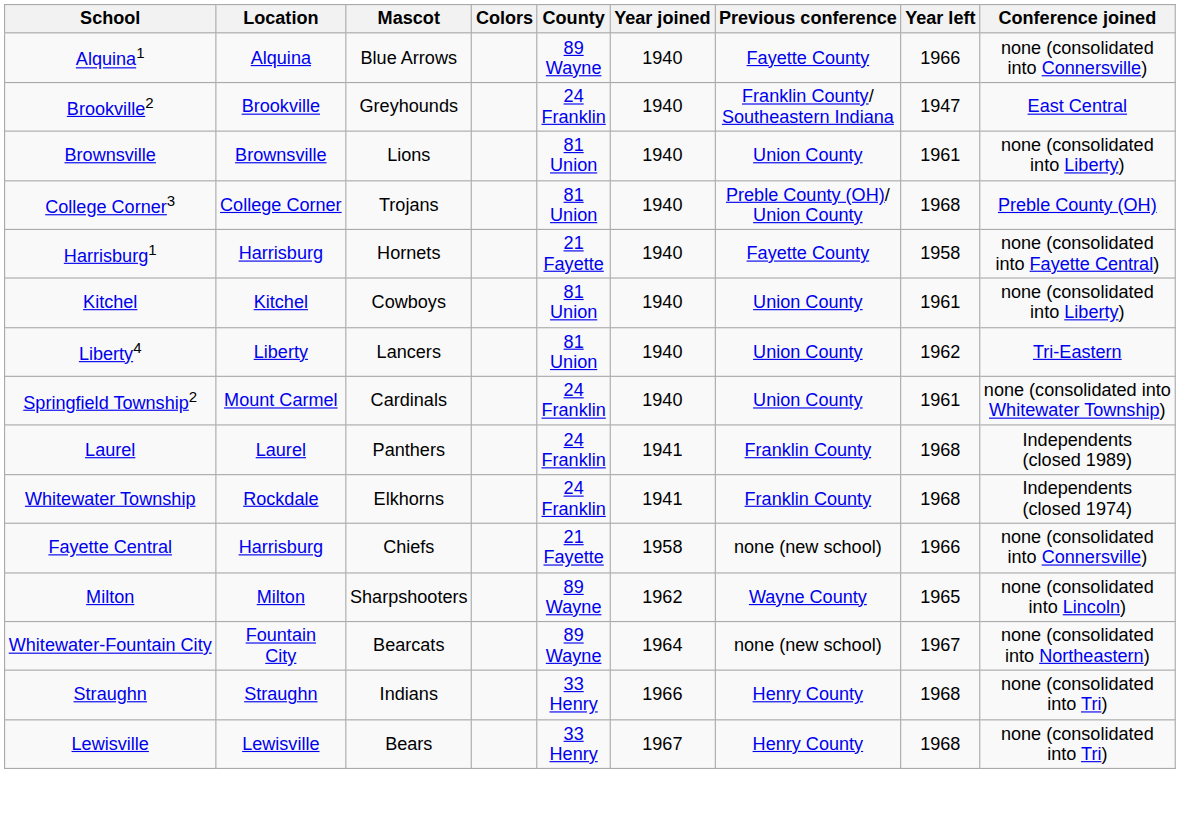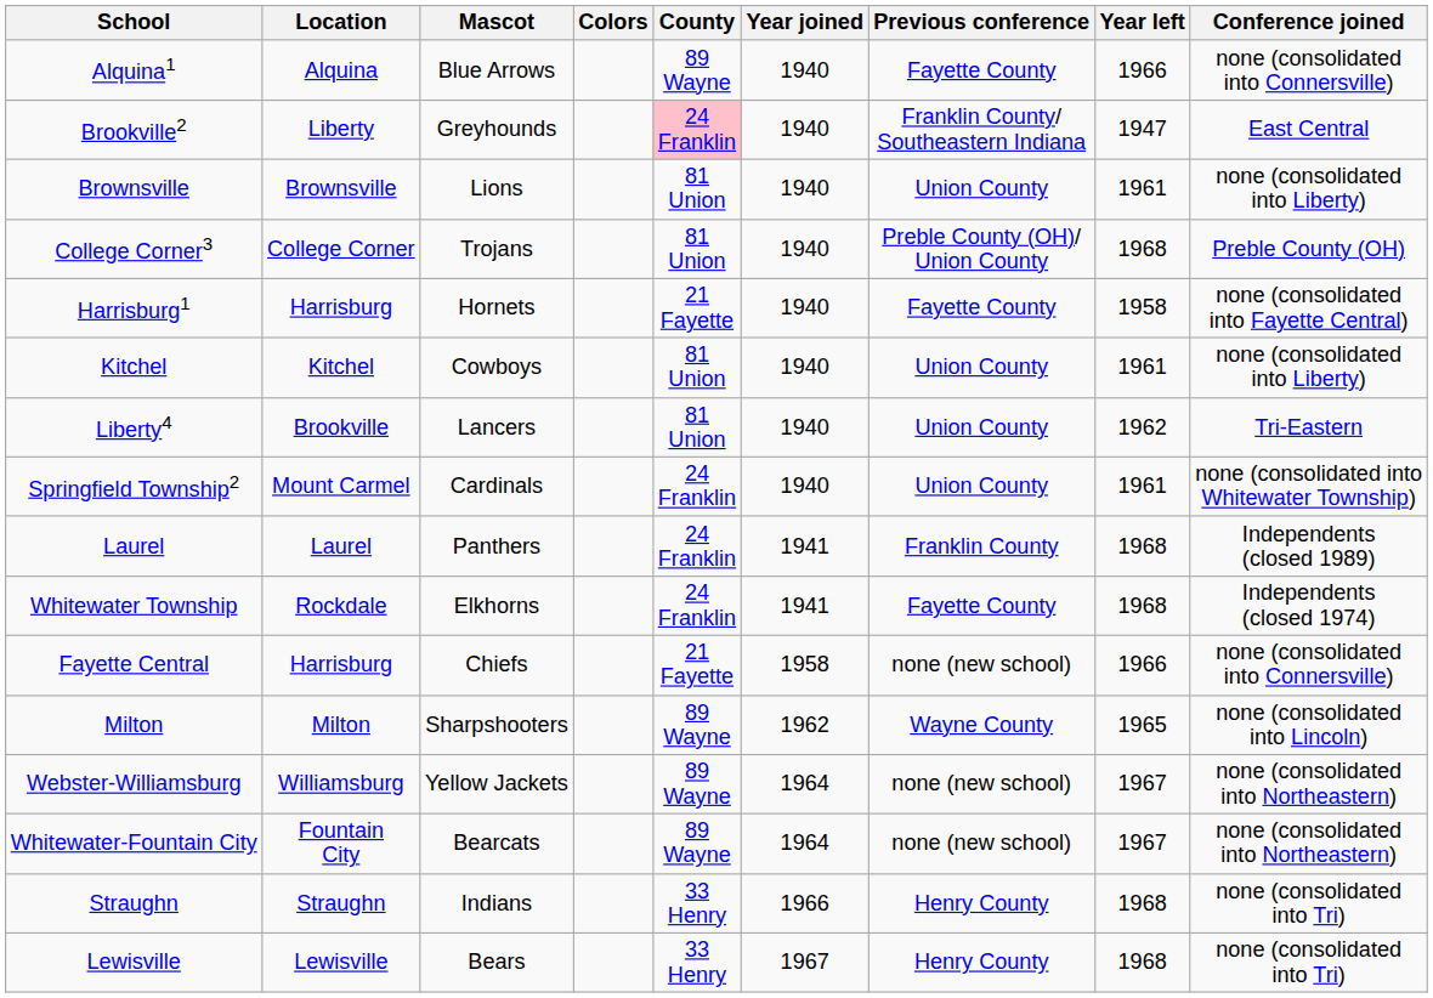 <table class="wikitable" style="text-align:center;">
 <tr>
 <th>School</th>
 <th>Location</th>
 <th>Mascot</th>
 <th>Colors</th>
 <th>County</th>
 <th>Year joined</th>
 <th>Previous conference</th>
 <th>Year left</th>
 <th>Conference joined</th>
 </tr>
 <tr>
 <td><a href='#'>Alquina</a><sup>1</sup></td>
 <td><a href='#'>Alquina</a></td>
 <td>Blue Arrows</td>
 <td> </td>
 <td><a href='#'>89 <br> Wayne</a></td>
 <td>1940</td>
 <td><a href='#'>Fayette County</a></td>
 <td>1966</td>
 <td>none (consolidated <br> into <a href='#'>Connersville</a>)</td>
 </tr>
 <tr>
 <td><a href='#'>Brookville</a><sup>2</sup></td>
-<td><a href='#'>Brookville</a></td>
+<td><a href='#'>Liberty</a></td>
 <td>Greyhounds</td>
 <td>  </td>
-<td><a href='#'>24 <br> Franklin</a></td>
+<td style="background: pink;"><a href='#'>24 <br> Franklin</a></td>
 <td>1940</td>
 <td><a href='#'>Franklin County</a>/<br><a href='#'>Southeastern Indiana</a></td>
 <td>1947</td>
 <td><a href='#'>East Central</a></td>
 </tr>
 <tr>
 <td><a href='#'>Brownsville</a></td>
 <td><a href='#'>Brownsville</a></td>
 <td>Lions</td>
 <td>  </td>
 <td><a href='#'>81 <br> Union</a></td>
 <td>1940</td>
 <td><a href='#'>Union County</a></td>
 <td>1961</td>
 <td>none (consolidated <br> into <a href='#'>Liberty</a>)</td>
 </tr>
 <tr>
 <td><a href='#'>College Corner</a><sup>3</sup></td>
 <td><a href='#'>College Corner</a></td>
 <td>Trojans</td>
 <td>  </td>
 <td><a href='#'>81 <br> Union</a></td>
 <td>1940</td>
 <td><a href='#'>Preble County (OH)</a>/<br><a href='#'>Union County</a></td>
 <td>1968</td>
 <td><a href='#'>Preble County (OH)</a></td>
 </tr>
 <tr>
 <td><a href='#'>Harrisburg</a><sup>1</sup></td>
 <td><a href='#'>Harrisburg</a></td>
 <td>Hornets</td>
 <td> </td>
 <td><a href='#'>21 <br> Fayette</a></td>
 <td>1940</td>
 <td><a href='#'>Fayette County</a></td>
 <td>1958</td>
 <td>none (consolidated <br> into <a href='#'>Fayette Central</a>)</td>
 </tr>
 <tr>
 <td><a href='#'>Kitchel</a></td>
 <td><a href='#'>Kitchel</a></td>
 <td>Cowboys</td>
 <td>  </td>
 <td><a href='#'>81 <br> Union</a></td>
 <td>1940</td>
 <td><a href='#'>Union County</a></td>
 <td>1961</td>
 <td>none (consolidated <br> into <a href='#'>Liberty</a>)</td>
 </tr>
 <tr>
 <td><a href='#'>Liberty</a><sup>4</sup></td>
-<td><a href='#'>Liberty</a></td>
+<td><a href='#'>Brookville</a></td>
 <td>Lancers</td>
 <td> </td>
 <td><a href='#'>81 <br> Union</a></td>
 <td>1940</td>
 <td><a href='#'>Union County</a></td>
 <td>1962</td>
 <td><a href='#'>Tri-Eastern</a></td>
 </tr>
 <tr>
 <td><a href='#'>Springfield Township</a><sup>2</sup></td>
 <td><a href='#'>Mount Carmel</a></td>
 <td>Cardinals</td>
 <td> </td>
 <td><a href='#'>24 <br> Franklin</a></td>
 <td>1940</td>
 <td><a href='#'>Union County</a></td>
 <td>1961</td>
 <td>none (consolidated into <br> <a href='#'>Whitewater Township</a>)</td>
 </tr>
 <tr>
 <td><a href='#'>Laurel</a></td>
 <td><a href='#'>Laurel</a></td>
 <td>Panthers</td>
 <td> </td>
 <td><a href='#'>24 <br> Franklin</a></td>
 <td>1941</td>
 <td><a href='#'>Franklin County</a></td>
 <td>1968</td>
 <td>Independents<br>(closed 1989)</td>
 </tr>
 <tr>
 <td><a href='#'>Whitewater Township</a></td>
 <td><a href='#'>Rockdale</a></td>
 <td>Elkhorns</td>
 <td>  </td>
 <td><a href='#'>24 <br> Franklin</a></td>
 <td>1941</td>
-<td><a href='#'>Franklin County</a></td>
+<td><a href='#'>Fayette County</a></td>
 <td>1968</td>
 <td>Independents<br>(closed 1974)</td>
 </tr>
 <tr>
 <td><a href='#'>Fayette Central</a></td>
 <td><a href='#'>Harrisburg</a></td>
 <td>Chiefs</td>
 <td>  </td>
 <td><a href='#'>21 <br> Fayette</a></td>
 <td>1958</td>
 <td>none (new school)</td>
 <td>1966</td>
 <td>none (consolidated <br> into <a href='#'>Connersville</a>)</td>
 </tr>
 <tr>
 <td><a href='#'>Milton</a></td>
 <td><a href='#'>Milton</a></td>
 <td>Sharpshooters</td>
 <td>  </td>
 <td><a href='#'>89 <br> Wayne</a></td>
 <td>1962</td>
 <td><a href='#'>Wayne County</a></td>
 <td>1965</td>
 <td>none (consolidated <br> into <a href='#'>Lincoln</a>)</td>
+</tr>
+<tr>
+<td><a href='#'>Webster-Williamsburg</a></td>
+<td><a href='#'>Williamsburg</a></td>
+<td>Yellow Jackets</td>
+<td> </td>
+<td><a href='#'>89 <br> Wayne</a></td>
+<td>1964</td>
+<td>none (new school)</td>
+<td>1967</td>
+<td>none (consolidated <br> into <a href='#'>Northeastern</a>)</td>
 </tr>
 <tr>
 <td><a href='#'>Whitewater-Fountain City</a></td>
 <td><a href='#'>Fountain <br> City</a></td>
 <td>Bearcats</td>
 <td> </td>
 <td><a href='#'>89 <br> Wayne</a></td>
 <td>1964</td>
 <td>none (new school)</td>
 <td>1967</td>
 <td>none (consolidated <br> into <a href='#'>Northeastern</a>)</td>
 </tr>
 <tr>
 <td><a href='#'>Straughn</a></td>
 <td><a href='#'>Straughn</a></td>
 <td>Indians</td>
 <td> </td>
 <td><a href='#'>33 <br> Henry</a></td>
 <td>1966</td>
 <td><a href='#'>Henry County</a></td>
 <td>1968</td>
 <td>none (consolidated<br>into <a href='#'>Tri</a>)</td>
 </tr>
 <tr>
 <td><a href='#'>Lewisville</a></td>
 <td><a href='#'>Lewisville</a></td>
 <td>Bears</td>
 <td> </td>
 <td><a href='#'>33 <br> Henry</a></td>
 <td>1967</td>
 <td><a href='#'>Henry County</a></td>
 <td>1968</td>
 <td>none (consolidated<br>into <a href='#'>Tri</a>)</td>
 </tr>
 </table>
